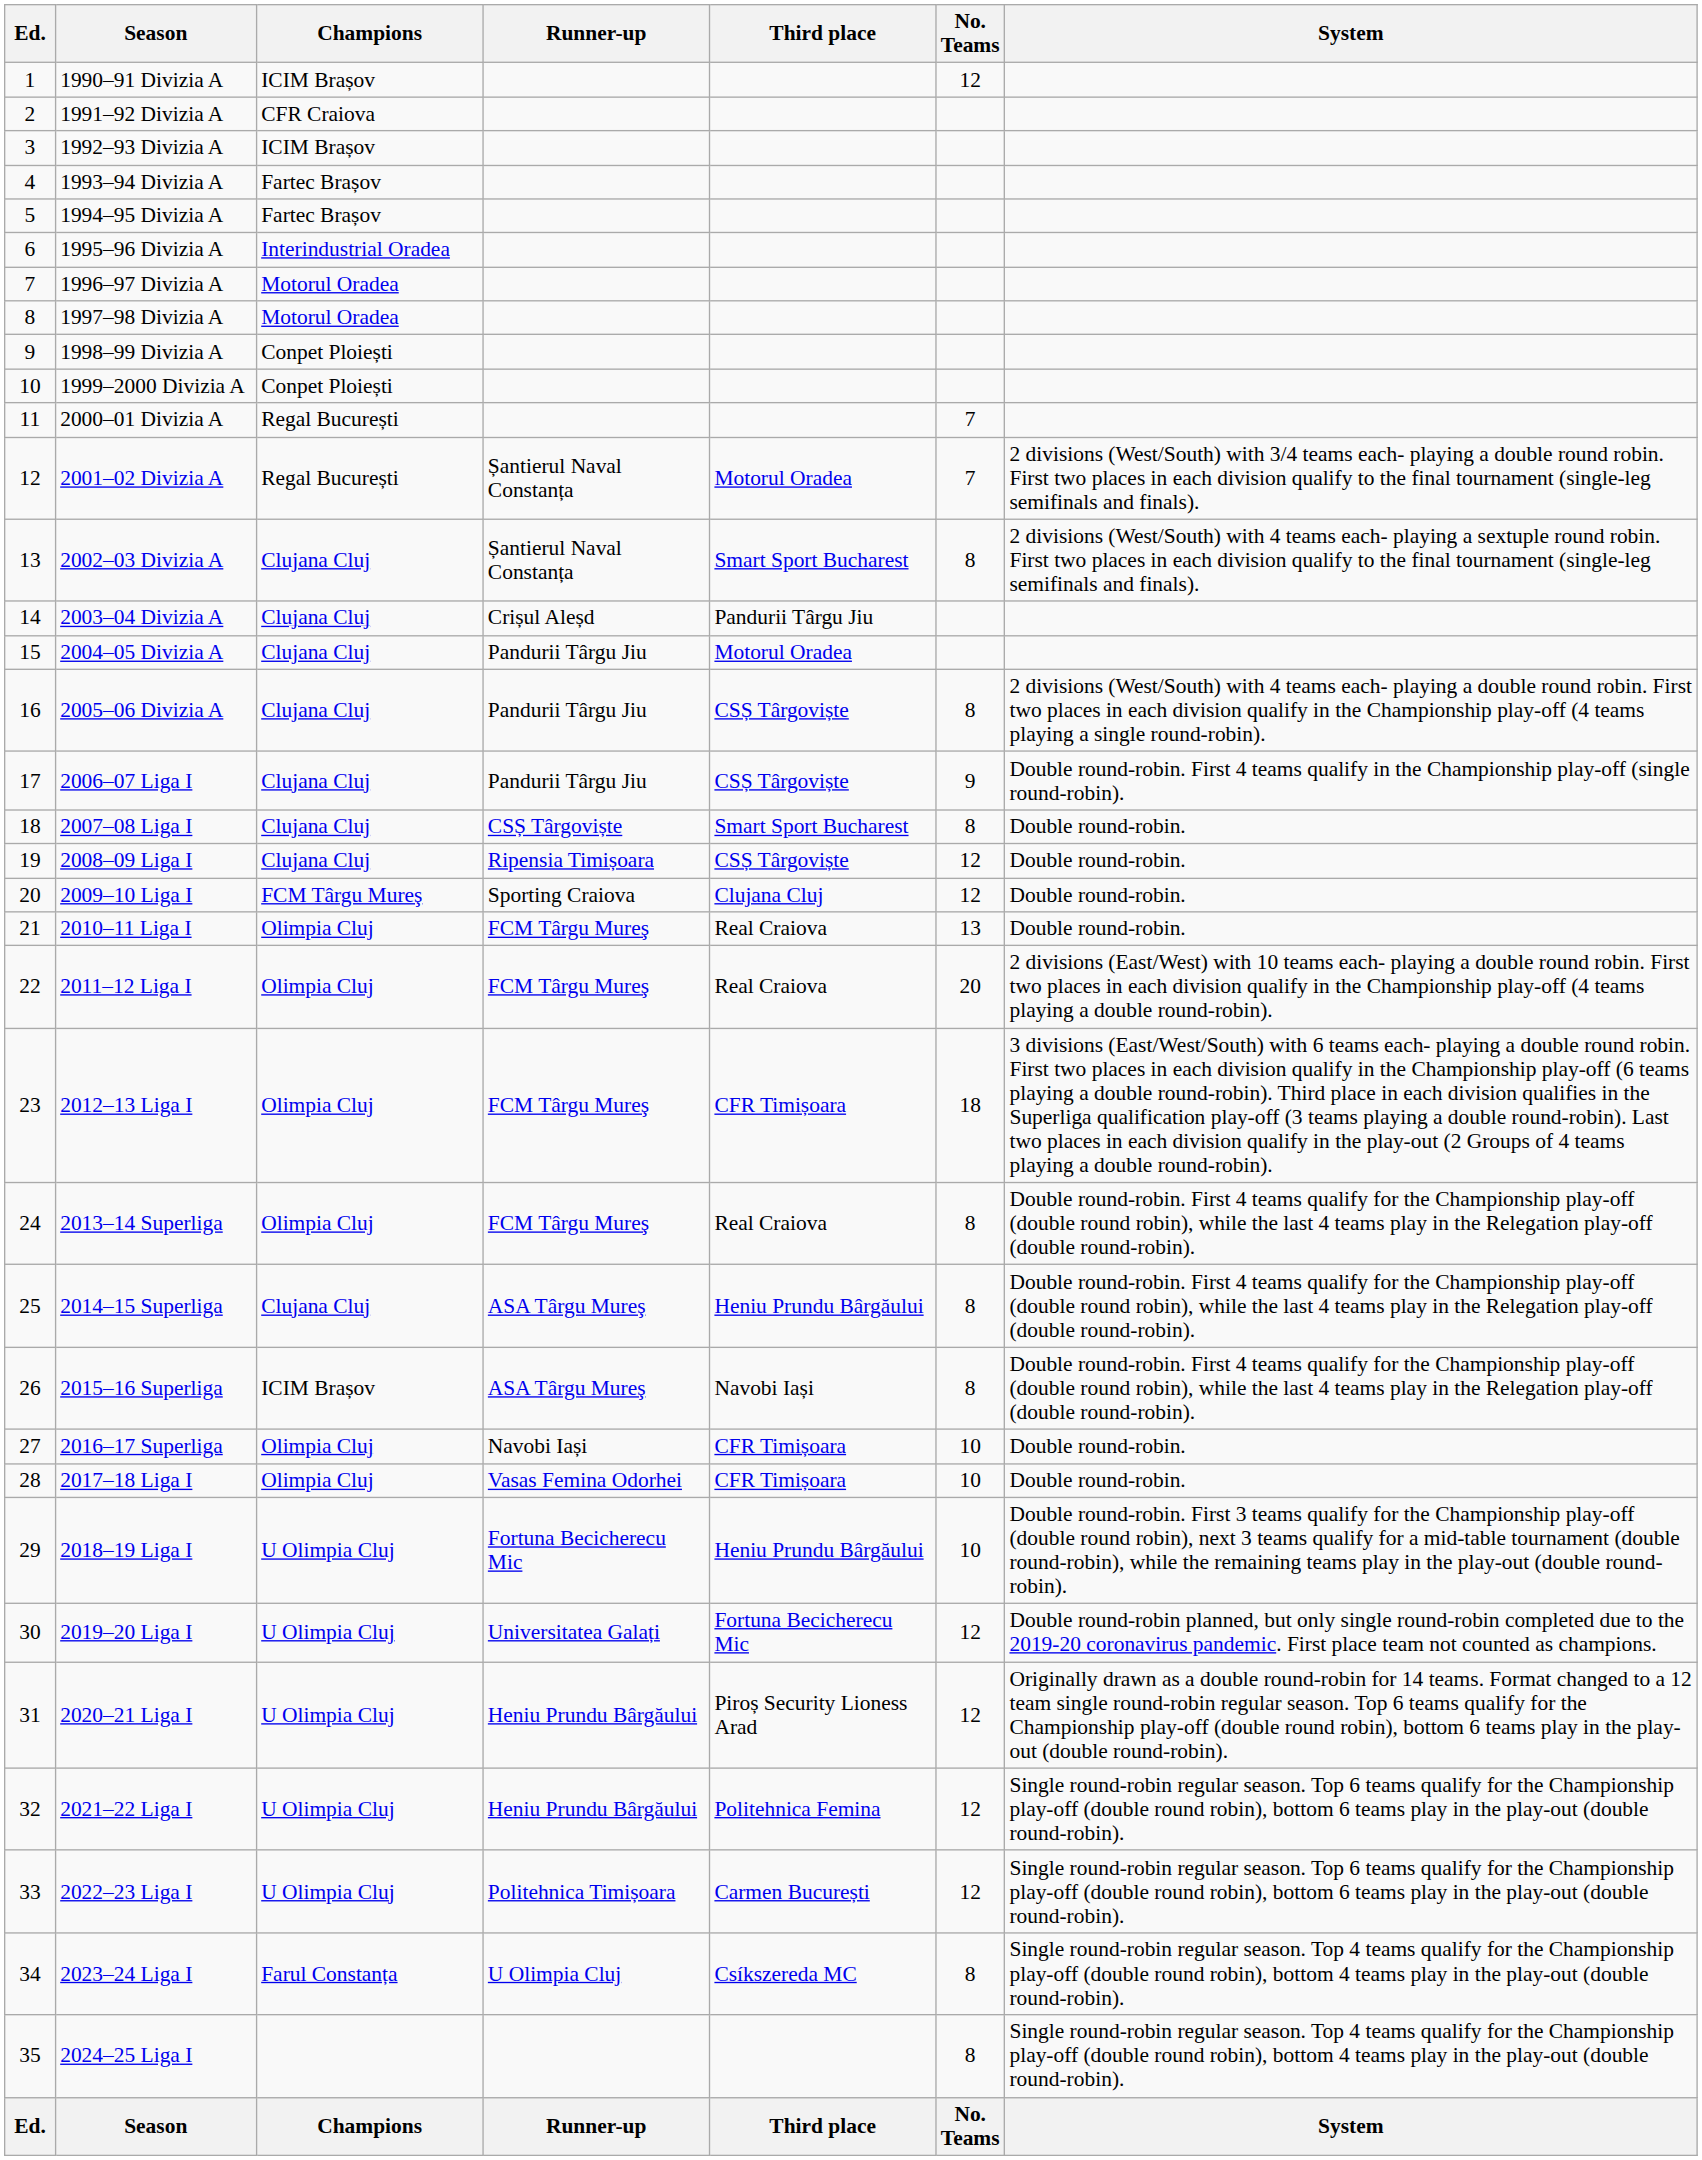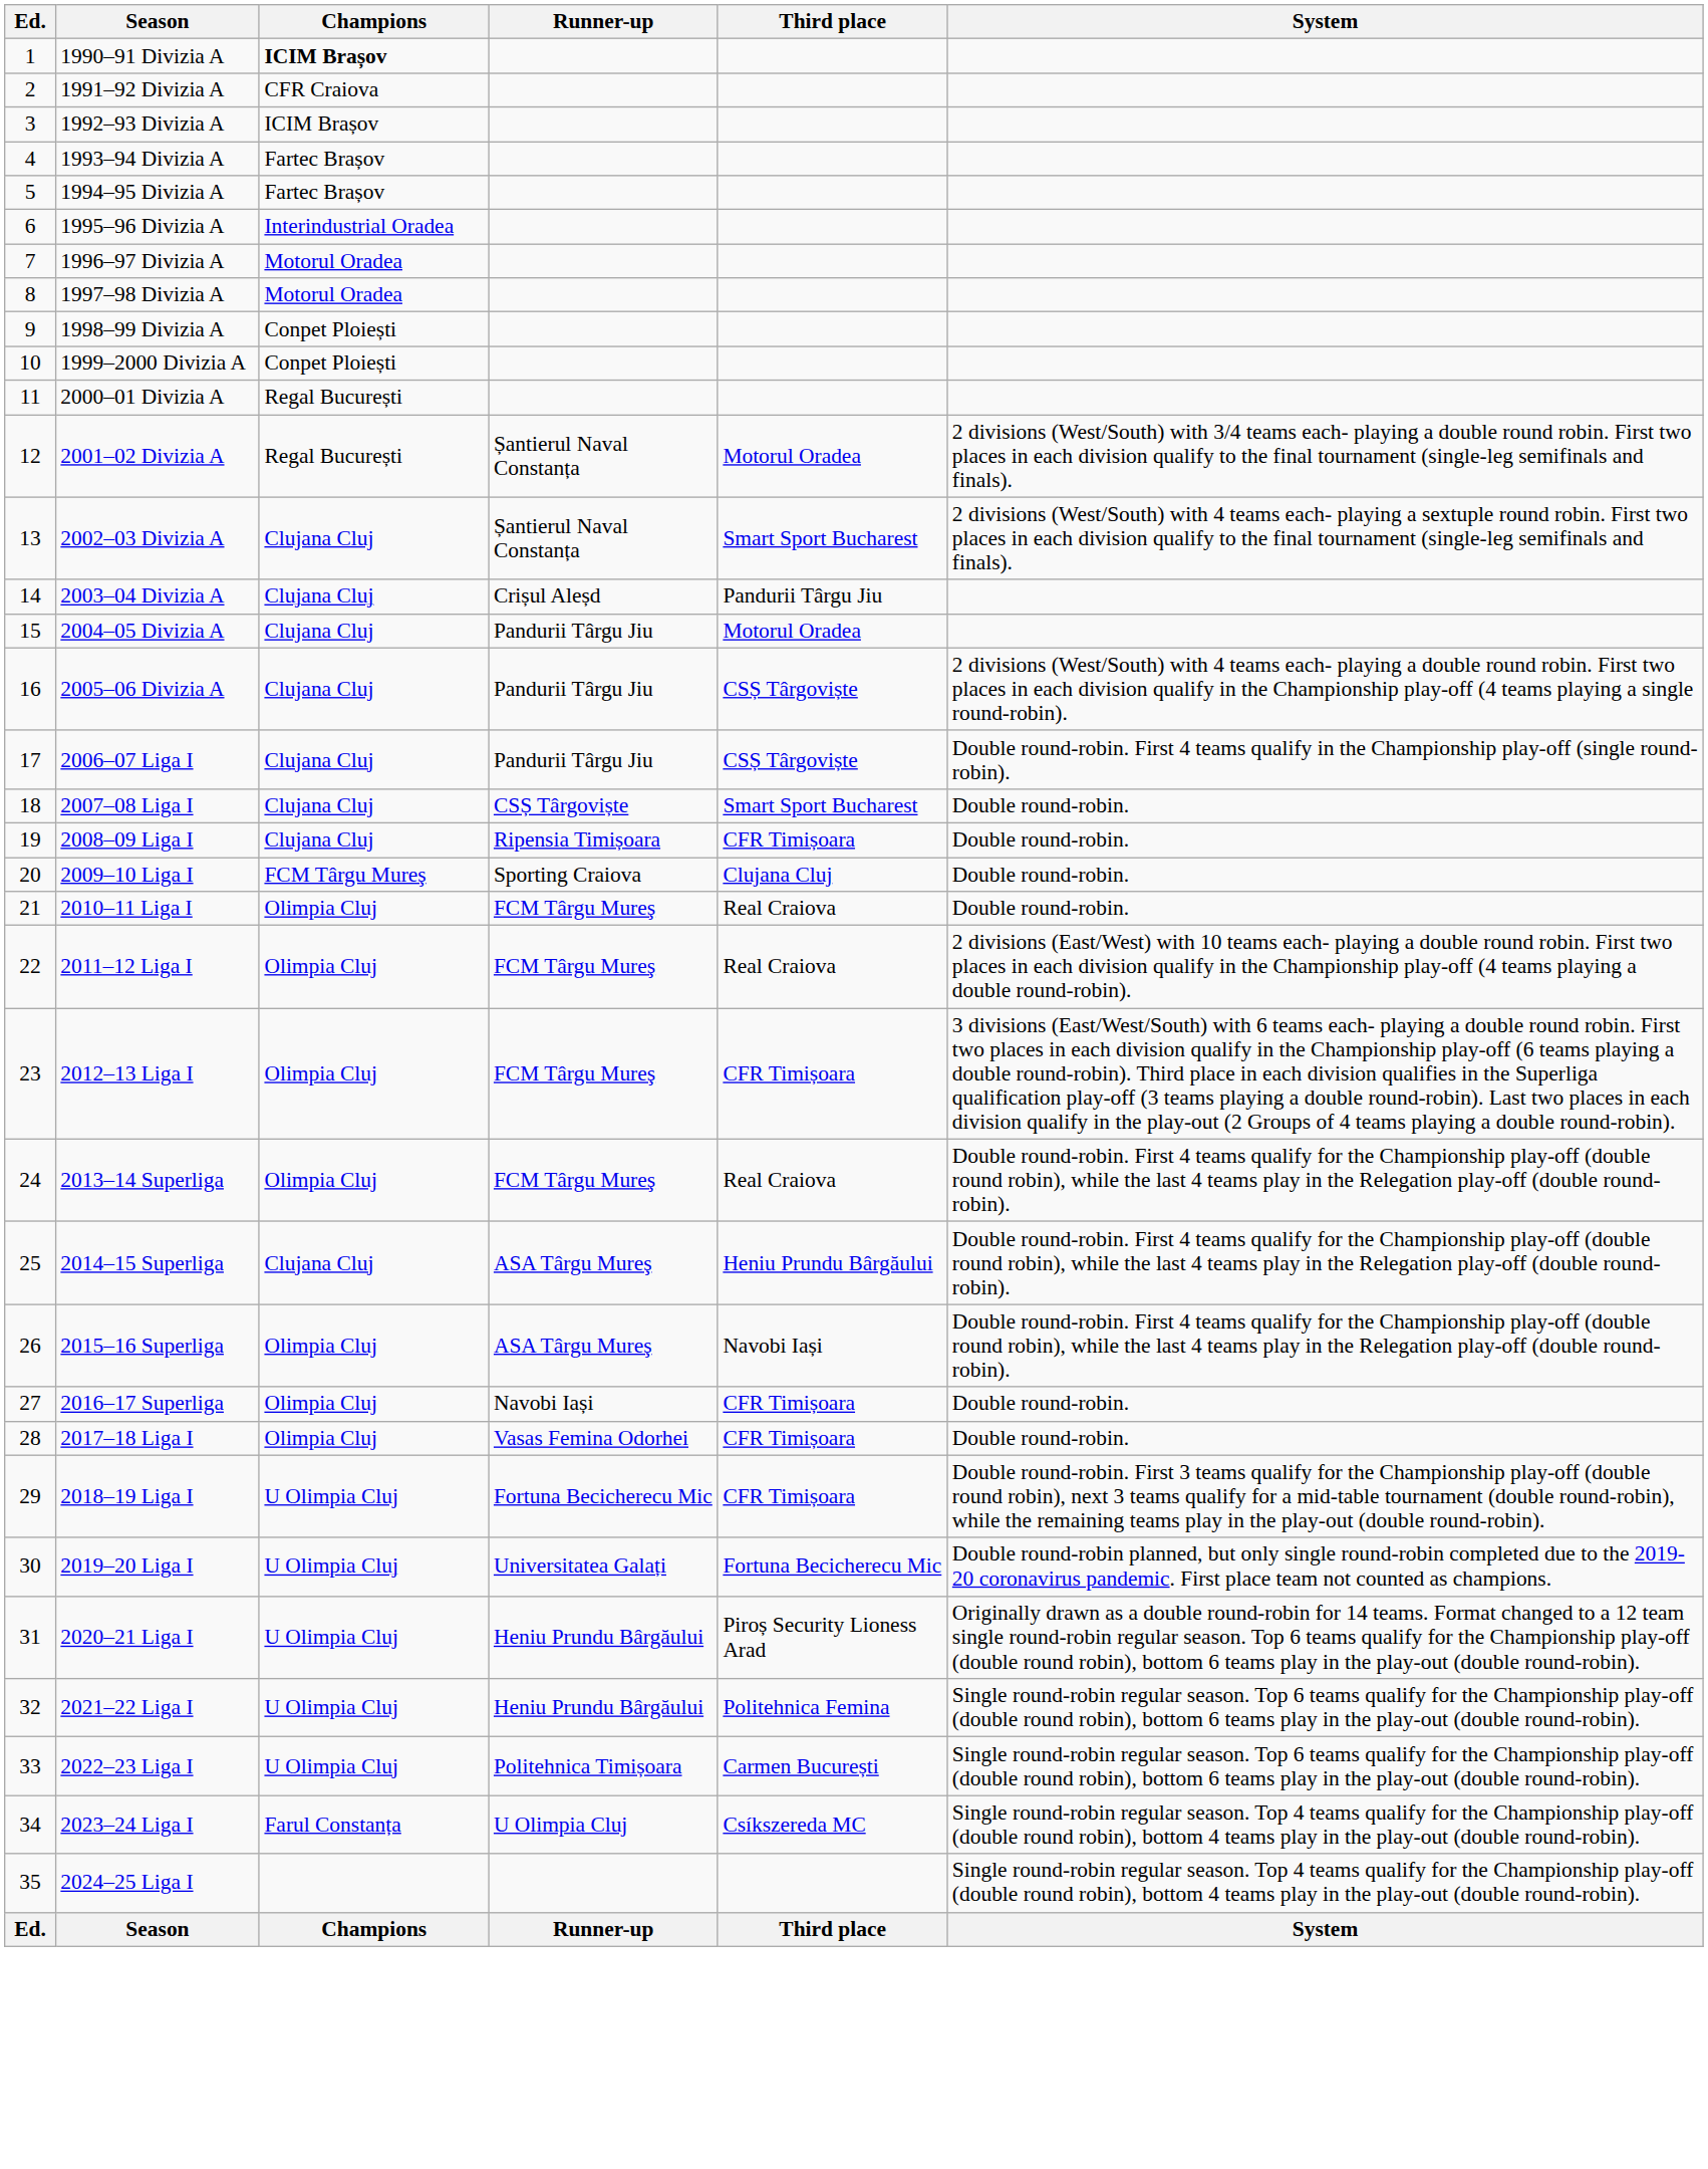 <table class="wikitable" width=100%;>
 <tr>
 <th width=3%>Ed.</th>
 <th width=12%>Season</th>
 <th width=13.5%>Champions</th>
 <th width=13.5%>Runner-up</th>
 <th width=13.5%>Third place</th>
-<th width=3%>No. Teams</th>
 <th width=50%>System</th>
 </tr>
 <tr>
 <td align="center">1</td>
 <td>1990–91 Divizia A</td>
-<td>ICIM Brașov</td>
+<td><strong>ICIM Brașov</strong></td>
 <td></td>
 <td></td>
-<td align="center">12</td>
 <td></td>
 </tr>
 <tr>
 <td align="center">2</td>
 <td>1991–92 Divizia A</td>
 <td>CFR Craiova</td>
-<td></td>
 <td></td>
 <td></td>
 <td></td>
 </tr>
 <tr>
 <td align="center">3</td>
 <td>1992–93 Divizia A</td>
 <td>ICIM Brașov</td>
 <td></td>
 <td></td>
 <td></td>
-<td></td>
 </tr>
 <tr>
 <td align="center">4</td>
 <td>1993–94 Divizia A</td>
 <td>Fartec Brașov</td>
-<td></td>
 <td></td>
 <td></td>
 <td></td>
 </tr>
 <tr>
 <td align="center">5</td>
 <td>1994–95 Divizia A</td>
 <td>Fartec Brașov</td>
 <td></td>
 <td></td>
 <td></td>
-<td></td>
 </tr>
 <tr>
 <td align="center">6</td>
 <td>1995–96 Divizia A</td>
 <td><a href='#'>Interindustrial Oradea</a></td>
-<td></td>
 <td></td>
 <td></td>
 <td></td>
 </tr>
 <tr>
 <td align="center">7</td>
 <td>1996–97 Divizia A</td>
 <td><a href='#'>Motorul Oradea</a></td>
 <td></td>
 <td></td>
 <td></td>
-<td></td>
 </tr>
 <tr>
 <td align="center">8</td>
 <td>1997–98 Divizia A</td>
 <td><a href='#'>Motorul Oradea</a></td>
-<td></td>
 <td></td>
 <td></td>
 <td></td>
 </tr>
 <tr>
 <td align="center">9</td>
 <td>1998–99 Divizia A</td>
 <td>Conpet Ploiești</td>
 <td></td>
 <td></td>
 <td></td>
-<td></td>
 </tr>
 <tr>
 <td align="center">10</td>
 <td>1999–2000 Divizia A</td>
 <td>Conpet Ploiești</td>
-<td></td>
 <td></td>
 <td></td>
 <td></td>
 </tr>
 <tr>
 <td align="center">11</td>
 <td>2000–01 Divizia A</td>
 <td>Regal București</td>
 <td></td>
 <td></td>
-<td align="center">7</td>
 <td></td>
 </tr>
 <tr>
 <td align="center">12</td>
 <td><a href='#'>2001–02 Divizia A</a></td>
 <td>Regal București</td>
 <td>Șantierul Naval Constanța</td>
 <td><a href='#'>Motorul Oradea</a></td>
-<td align="center">7</td>
 <td>2 divisions (West/South) with 3/4 teams each- playing a double round robin. First two places in each division qualify to the final tournament (single-leg semifinals and finals).</td>
 </tr>
 <tr>
 <td align="center">13</td>
 <td><a href='#'>2002–03 Divizia A</a></td>
 <td><a href='#'>Clujana Cluj</a></td>
 <td>Șantierul Naval Constanța</td>
 <td><a href='#'>Smart Sport Bucharest</a></td>
-<td align="center">8</td>
 <td>2 divisions (West/South) with 4 teams each- playing a sextuple round robin. First two places in each division qualify to the final tournament (single-leg semifinals and finals).</td>
 </tr>
 <tr>
 <td align="center">14</td>
 <td><a href='#'>2003–04 Divizia A</a></td>
 <td><a href='#'>Clujana Cluj</a></td>
 <td>Crișul Aleșd</td>
 <td>Pandurii Târgu Jiu</td>
 <td></td>
-<td></td>
 </tr>
 <tr>
 <td align="center">15</td>
 <td><a href='#'>2004–05 Divizia A</a></td>
 <td><a href='#'>Clujana Cluj</a></td>
 <td>Pandurii Târgu Jiu</td>
 <td><a href='#'>Motorul Oradea</a></td>
 <td></td>
-<td></td>
 </tr>
 <tr>
 <td align="center">16</td>
 <td><a href='#'>2005–06 Divizia A</a></td>
 <td><a href='#'>Clujana Cluj</a></td>
 <td>Pandurii Târgu Jiu</td>
 <td><a href='#'>CSȘ Târgoviște</a></td>
-<td align="center">8</td>
 <td>2 divisions (West/South) with 4 teams each- playing a double round robin. First two places in each division qualify in the Championship play-off (4 teams playing a single round-robin).</td>
 </tr>
 <tr>
 <td align="center">17</td>
 <td><a href='#'>2006–07 Liga I</a></td>
 <td><a href='#'>Clujana Cluj</a></td>
 <td>Pandurii Târgu Jiu</td>
 <td><a href='#'>CSȘ Târgoviște</a></td>
-<td align="center">9</td>
 <td>Double round-robin. First 4 teams qualify in the Championship play-off (single round-robin).</td>
 </tr>
 <tr>
 <td align="center">18</td>
 <td><a href='#'>2007–08 Liga I</a></td>
 <td><a href='#'>Clujana Cluj</a></td>
 <td><a href='#'>CSȘ Târgoviște</a></td>
 <td><a href='#'>Smart Sport Bucharest</a></td>
-<td align="center">8</td>
 <td>Double round-robin.</td>
 </tr>
 <tr>
 <td align="center">19</td>
 <td><a href='#'>2008–09 Liga I</a></td>
 <td><a href='#'>Clujana Cluj</a></td>
 <td><a href='#'>Ripensia Timișoara</a></td>
-<td><a href='#'>CSȘ Târgoviște</a></td>
-<td align="center">12</td>
+<td><a href='#'>CFR Timișoara</a></td>
 <td>Double round-robin.</td>
 </tr>
 <tr>
 <td align="center">20</td>
 <td><a href='#'>2009–10 Liga I</a></td>
 <td><a href='#'>FCM Târgu Mureş</a></td>
 <td>Sporting Craiova</td>
 <td><a href='#'>Clujana Cluj</a></td>
-<td align="center">12</td>
 <td>Double round-robin.</td>
 </tr>
 <tr>
 <td align="center">21</td>
 <td><a href='#'>2010–11 Liga I</a></td>
 <td><a href='#'>Olimpia Cluj</a></td>
 <td><a href='#'>FCM Târgu Mureş</a></td>
 <td>Real Craiova</td>
-<td align="center">13</td>
 <td>Double round-robin.</td>
 </tr>
 <tr>
 <td align="center">22</td>
 <td><a href='#'>2011–12 Liga I</a></td>
 <td><a href='#'>Olimpia Cluj</a></td>
 <td><a href='#'>FCM Târgu Mureş</a></td>
 <td>Real Craiova</td>
-<td align="center">20</td>
 <td>2 divisions (East/West) with 10 teams each- playing a double round robin. First two places in each division qualify in the Championship play-off (4 teams playing a double round-robin).</td>
 </tr>
 <tr>
 <td align="center">23</td>
 <td><a href='#'>2012–13 Liga I</a></td>
 <td><a href='#'>Olimpia Cluj</a></td>
 <td><a href='#'>FCM Târgu Mureş</a></td>
 <td><a href='#'>CFR Timișoara</a></td>
-<td align="center">18</td>
 <td>3 divisions (East/West/South) with 6 teams each- playing a double round robin. First two places in each division qualify in the Championship play-off (6 teams playing a double round-robin). Third place in each division qualifies in the Superliga qualification play-off (3 teams playing a double round-robin). Last two places in each division qualify in the play-out (2 Groups of 4 teams playing a double round-robin).</td>
 </tr>
 <tr>
 <td align="center">24</td>
 <td><a href='#'>2013–14 Superliga</a></td>
 <td><a href='#'>Olimpia Cluj</a></td>
 <td><a href='#'>FCM Târgu Mureş</a></td>
 <td>Real Craiova</td>
-<td align="center">8</td>
 <td>Double round-robin. First 4 teams qualify for the Championship play-off (double round robin), while the last 4 teams play in the Relegation play-off (double round-robin).</td>
 </tr>
 <tr>
 <td align="center">25</td>
 <td><a href='#'>2014–15 Superliga</a></td>
 <td><a href='#'>Clujana Cluj</a></td>
 <td><a href='#'>ASA Târgu Mureş</a></td>
 <td><a href='#'>Heniu Prundu Bârgăului</a></td>
-<td align="center">8</td>
 <td>Double round-robin. First 4 teams qualify for the Championship play-off (double round robin), while the last 4 teams play in the Relegation play-off (double round-robin).</td>
 </tr>
 <tr>
 <td align="center">26</td>
 <td><a href='#'>2015–16 Superliga</a></td>
-<td>ICIM Brașov</td>
+<td><a href='#'>Olimpia Cluj</a></td>
 <td><a href='#'>ASA Târgu Mureş</a></td>
 <td>Navobi Iași</td>
-<td align="center">8</td>
 <td>Double round-robin. First 4 teams qualify for the Championship play-off (double round robin), while the last 4 teams play in the Relegation play-off (double round-robin).</td>
 </tr>
 <tr>
 <td align="center">27</td>
 <td><a href='#'>2016–17 Superliga</a></td>
 <td><a href='#'>Olimpia Cluj</a></td>
 <td>Navobi Iași</td>
 <td><a href='#'>CFR Timișoara</a></td>
-<td align="center">10</td>
 <td>Double round-robin.</td>
 </tr>
 <tr>
 <td align="center">28</td>
 <td><a href='#'>2017–18 Liga I</a></td>
 <td><a href='#'>Olimpia Cluj</a></td>
 <td><a href='#'>Vasas Femina Odorhei</a></td>
 <td><a href='#'>CFR Timișoara</a></td>
-<td align="center">10</td>
 <td>Double round-robin.</td>
 </tr>
 <tr>
 <td align="center">29</td>
 <td><a href='#'>2018–19 Liga I</a></td>
 <td><a href='#'>U Olimpia Cluj</a></td>
 <td><a href='#'>Fortuna Becicherecu Mic</a></td>
-<td><a href='#'>Heniu Prundu Bârgăului</a></td>
-<td align="center">10</td>
+<td><a href='#'>CFR Timișoara</a></td>
 <td>Double round-robin. First 3 teams qualify for the Championship play-off (double round robin), next 3 teams qualify for a mid-table tournament (double round-robin), while the remaining teams play in the play-out (double round-robin).</td>
 </tr>
 <tr>
 <td align="center">30</td>
 <td><a href='#'>2019–20 Liga I</a></td>
 <td><a href='#'>U Olimpia Cluj</a></td>
 <td><a href='#'>Universitatea Galați</a></td>
 <td><a href='#'>Fortuna Becicherecu Mic</a></td>
-<td align="center">12</td>
 <td>Double round-robin planned, but only single round-robin completed due to the <a href='#'>2019-20 coronavirus pandemic</a>. First place team not counted as champions.</td>
 </tr>
 <tr>
 <td align="center">31</td>
 <td><a href='#'>2020–21 Liga I</a></td>
 <td><a href='#'>U Olimpia Cluj</a></td>
 <td><a href='#'>Heniu Prundu Bârgăului</a></td>
 <td>Piroș Security Lioness Arad</td>
-<td align="center">12</td>
 <td>Originally drawn as a double round-robin for 14 teams. Format changed to a 12 team single round-robin regular season. Top 6 teams qualify for the Championship play-off (double round robin), bottom 6 teams play in the play-out (double round-robin).</td>
 </tr>
 <tr>
 <td align="center">32</td>
 <td><a href='#'>2021–22 Liga I</a></td>
 <td><a href='#'>U Olimpia Cluj</a></td>
 <td><a href='#'>Heniu Prundu Bârgăului</a></td>
 <td><a href='#'>Politehnica Femina</a></td>
-<td align="center">12</td>
 <td>Single round-robin regular season. Top 6 teams qualify for the Championship play-off (double round robin), bottom 6 teams play in the play-out (double round-robin).</td>
 </tr>
 <tr>
 <td align="center">33</td>
 <td><a href='#'>2022–23 Liga I</a></td>
 <td><a href='#'>U Olimpia Cluj</a></td>
 <td><a href='#'>Politehnica Timișoara</a></td>
 <td><a href='#'>Carmen București</a></td>
-<td align="center">12</td>
 <td>Single round-robin regular season. Top 6 teams qualify for the Championship play-off (double round robin), bottom 6 teams play in the play-out (double round-robin).</td>
 </tr>
 <tr>
 <td align="center">34</td>
 <td><a href='#'>2023–24 Liga I</a></td>
 <td><a href='#'>Farul Constanța</a></td>
 <td><a href='#'>U Olimpia Cluj</a></td>
 <td><a href='#'>Csíkszereda MC</a></td>
-<td align="center">8</td>
 <td>Single round-robin regular season. Top 4 teams qualify for the Championship play-off (double round robin), bottom 4 teams play in the play-out (double round-robin).</td>
 </tr>
 <tr>
 <td align="center">35</td>
 <td><a href='#'>2024–25 Liga I</a></td>
 <td></td>
 <td></td>
 <td></td>
-<td align="center">8</td>
 <td>Single round-robin regular season. Top 4 teams qualify for the Championship play-off (double round robin), bottom 4 teams play in the play-out (double round-robin).</td>
 </tr>
 <tr>
 <th width=3%>Ed.</th>
 <th width=12%>Season</th>
 <th width=13.5%>Champions</th>
 <th width=13.5%>Runner-up</th>
 <th width=13.5%>Third place</th>
-<th width=3%>No. Teams</th>
 <th width=50%>System</th>
 </tr>
 </table>
